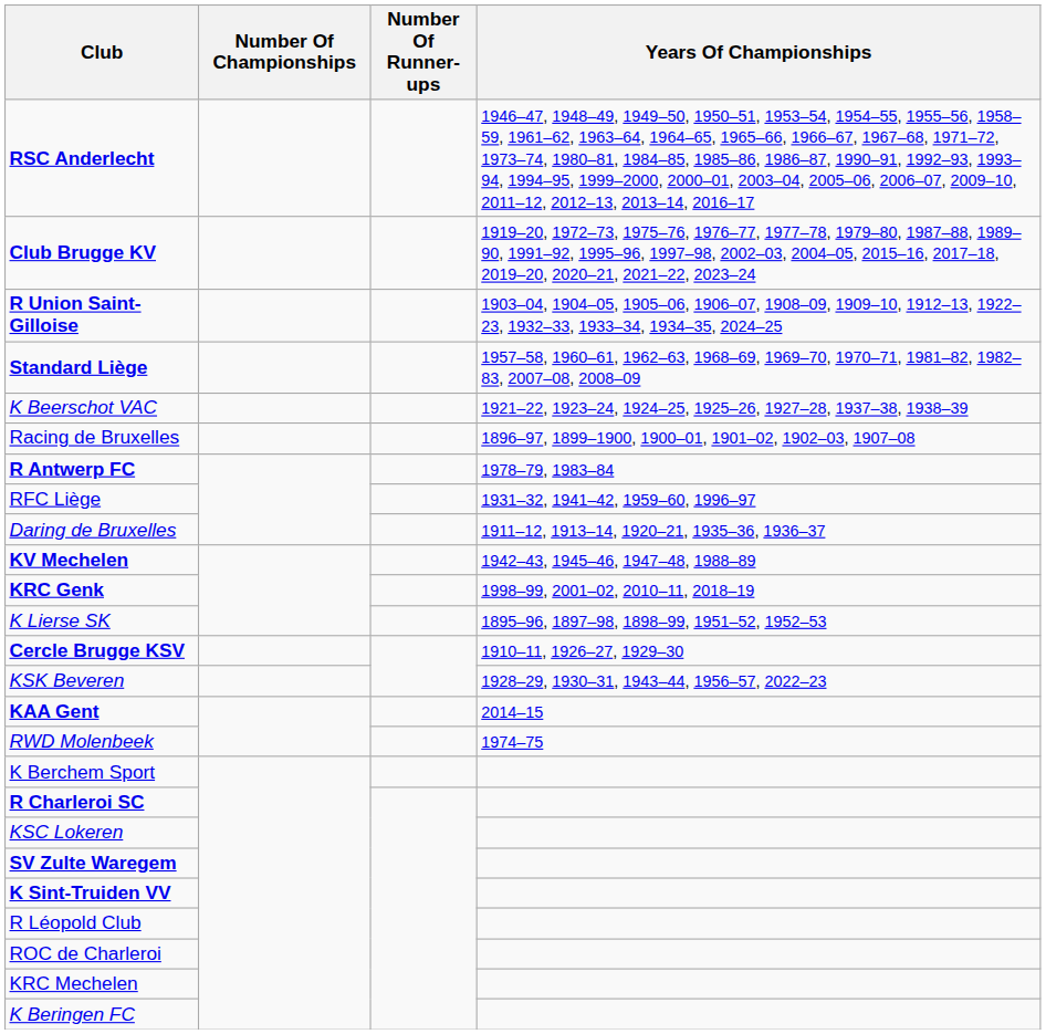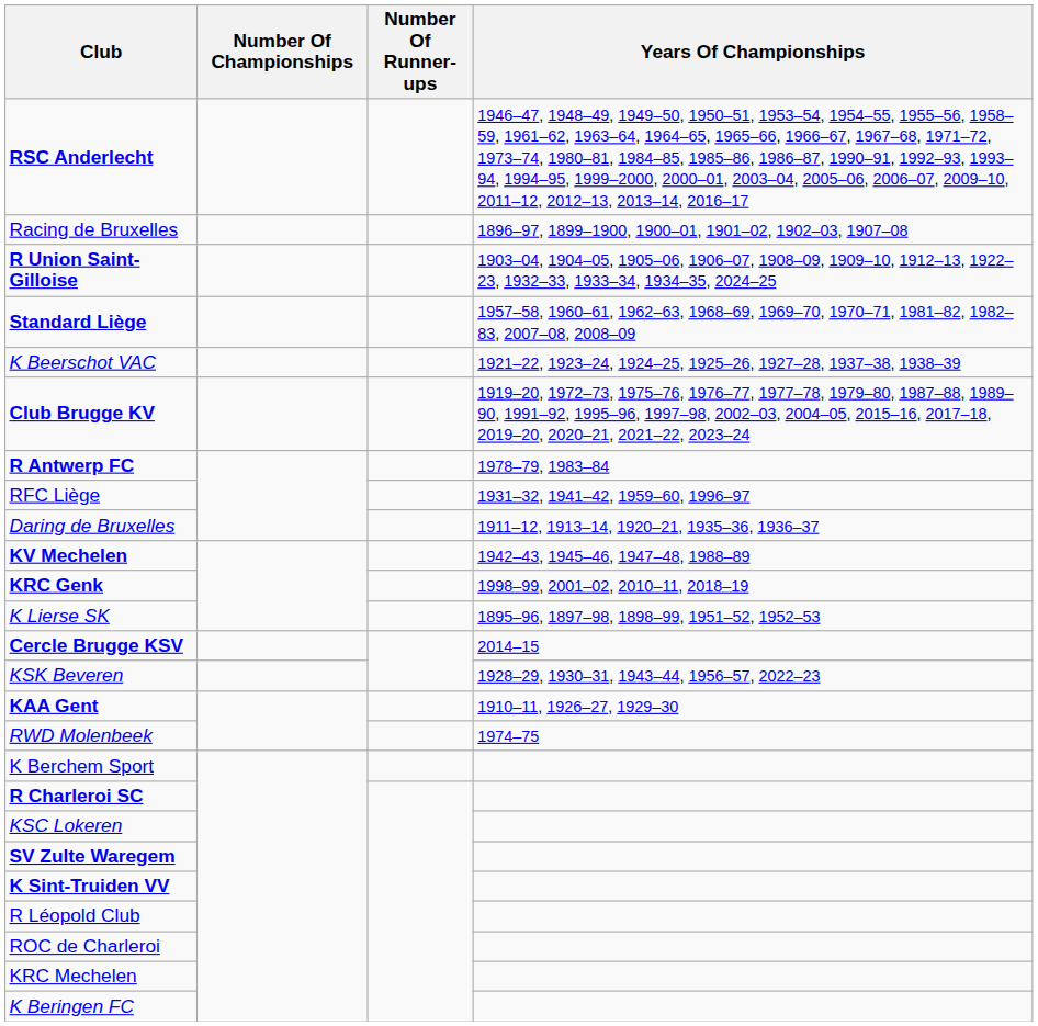 <table class="wikitable sortable">
 <tr>
 <th width="155">Club</th>
 <th>Number Of Championships</th>
 <th>Number Of Runner-ups</th>
 <th>Years Of Championships</th>
 </tr>
 <tr>
 <td><strong><a href='#'>RSC Anderlecht</a></strong> </td>
 <td></td>
 <td></td>
 <td><small> <a href='#'>1946–47</a>, <a href='#'>1948–49</a>, <a href='#'>1949–50</a>, <a href='#'>1950–51</a>, <a href='#'>1953–54</a>, <a href='#'>1954–55</a>, <a href='#'>1955–56</a>, <a href='#'>1958–59</a>, <a href='#'>1961–62</a>, <a href='#'>1963–64</a>, <a href='#'>1964–65</a>, <a href='#'>1965–66</a>, <a href='#'>1966–67</a>, <a href='#'>1967–68</a>, <a href='#'>1971–72</a>, <a href='#'>1973–74</a>, <a href='#'>1980–81</a>, <a href='#'>1984–85</a>, <a href='#'>1985–86</a>, <a href='#'>1986–87</a>, <a href='#'>1990–91</a>, <a href='#'>1992–93</a>, <a href='#'>1993–94</a>, <a href='#'>1994–95</a>, <a href='#'>1999–2000</a>, <a href='#'>2000–01</a>, <a href='#'>2003–04</a>, <a href='#'>2005–06</a>, <a href='#'>2006–07</a>, <a href='#'>2009–10</a>, <a href='#'>2011–12</a>, <a href='#'>2012–13</a>, <a href='#'>2013–14</a>, <a href='#'>2016–17</a> </small></td>
 </tr>
 <tr>
-<td><strong><a href='#'>Club Brugge KV</a></strong> </td>
+<td><a href='#'>Racing de Bruxelles</a></td>
 <td></td>
 <td></td>
-<td><small> <a href='#'>1919–20</a>, <a href='#'>1972–73</a>, <a href='#'>1975–76</a>, <a href='#'>1976–77</a>, <a href='#'>1977–78</a>, <a href='#'>1979–80</a>, <a href='#'>1987–88</a>, <a href='#'>1989–90</a>, <a href='#'>1991–92</a>, <a href='#'>1995–96</a>, <a href='#'>1997–98</a>, <a href='#'>2002–03</a>, <a href='#'>2004–05</a>, <a href='#'>2015–16</a>, <a href='#'>2017–18</a>, <a href='#'>2019–20</a>, <a href='#'>2020–21</a>,  <a href='#'>2021–22</a>, <a href='#'>2023–24</a>  </small></td>
+<td><small> <a href='#'>1896–97</a>, <a href='#'>1899–1900</a>, <a href='#'>1900–01</a>, <a href='#'>1901–02</a>, <a href='#'>1902–03</a>, <a href='#'>1907–08</a> </small></td>
 </tr>
 <tr>
 <td><strong><a href='#'>R Union Saint-Gilloise</a></strong> </td>
 <td></td>
 <td></td>
 <td><small> <a href='#'>1903–04</a>, <a href='#'>1904–05</a>, <a href='#'>1905–06</a>, <a href='#'>1906–07</a>, <a href='#'>1908–09</a>, <a href='#'>1909–10</a>, <a href='#'>1912–13</a>, <a href='#'>1922–23</a>, <a href='#'>1932–33</a>, <a href='#'>1933–34</a>, <a href='#'>1934–35</a>, <a href='#'>2024–25</a></small></td>
 </tr>
 <tr>
 <td><strong><a href='#'>Standard Liège</a></strong> </td>
 <td></td>
 <td></td>
 <td><small> <a href='#'>1957–58</a>, <a href='#'>1960–61</a>, <a href='#'>1962–63</a>, <a href='#'>1968–69</a>, <a href='#'>1969–70</a>, <a href='#'>1970–71</a>, <a href='#'>1981–82</a>, <a href='#'>1982–83</a>, <a href='#'>2007–08</a>, <a href='#'>2008–09</a> </small></td>
 </tr>
 <tr>
 <td><em><a href='#'>K Beerschot VAC</a></em></td>
 <td></td>
 <td></td>
 <td><small> <a href='#'>1921–22</a>, <a href='#'>1923–24</a>, <a href='#'>1924–25</a>, <a href='#'>1925–26</a>, <a href='#'>1927–28</a>, <a href='#'>1937–38</a>, <a href='#'>1938–39</a> </small></td>
 </tr>
 <tr>
-<td><a href='#'>Racing de Bruxelles</a></td>
+<td><strong><a href='#'>Club Brugge KV</a></strong> </td>
 <td></td>
 <td></td>
-<td><small> <a href='#'>1896–97</a>, <a href='#'>1899–1900</a>, <a href='#'>1900–01</a>, <a href='#'>1901–02</a>, <a href='#'>1902–03</a>, <a href='#'>1907–08</a> </small></td>
+<td><small> <a href='#'>1919–20</a>, <a href='#'>1972–73</a>, <a href='#'>1975–76</a>, <a href='#'>1976–77</a>, <a href='#'>1977–78</a>, <a href='#'>1979–80</a>, <a href='#'>1987–88</a>, <a href='#'>1989–90</a>, <a href='#'>1991–92</a>, <a href='#'>1995–96</a>, <a href='#'>1997–98</a>, <a href='#'>2002–03</a>, <a href='#'>2004–05</a>, <a href='#'>2015–16</a>, <a href='#'>2017–18</a>, <a href='#'>2019–20</a>, <a href='#'>2020–21</a>,  <a href='#'>2021–22</a>, <a href='#'>2023–24</a>  </small></td>
 </tr>
 <tr>
 <td><strong><a href='#'>R Antwerp FC</a></strong></td>
 <td rowspan="3"></td>
 <td></td>
 <td><small> <a href='#'>1978–79</a>, <a href='#'>1983–84</a> </small></td>
 </tr>
 <tr>
 <td><a href='#'>RFC Liège</a></td>
 <td></td>
 <td><small> <a href='#'>1931–32</a>, <a href='#'>1941–42</a>, <a href='#'>1959–60</a>, <a href='#'>1996–97</a> </small></td>
 </tr>
 <tr>
 <td><em><a href='#'>Daring de Bruxelles</a></em></td>
 <td></td>
 <td><small> <a href='#'>1911–12</a>, <a href='#'>1913–14</a>, <a href='#'>1920–21</a>, <a href='#'>1935–36</a>, <a href='#'>1936–37</a> </small></td>
 </tr>
 <tr>
 <td><strong><a href='#'>KV Mechelen</a></strong></td>
 <td rowspan="3"></td>
 <td></td>
 <td><small> <a href='#'>1942–43</a>, <a href='#'>1945–46</a>, <a href='#'>1947–48</a>, <a href='#'>1988–89</a> </small></td>
 </tr>
 <tr>
 <td><strong><a href='#'>KRC Genk</a></strong></td>
 <td></td>
 <td><small> <a href='#'>1998–99</a>, <a href='#'>2001–02</a>, <a href='#'>2010–11</a>, <a href='#'>2018–19</a> </small></td>
 </tr>
 <tr>
 <td><em><a href='#'>K Lierse SK</a></em></td>
 <td></td>
 <td><small> <a href='#'>1895–96</a>, <a href='#'>1897–98</a>, <a href='#'>1898–99</a>, <a href='#'>1951–52</a>, <a href='#'>1952–53</a> </small></td>
 </tr>
 <tr>
 <td><strong><a href='#'>Cercle Brugge KSV</a></strong></td>
 <td></td>
 <td rowspan="2"></td>
-<td><small> <a href='#'>1910–11</a>, <a href='#'>1926–27</a>, <a href='#'>1929–30</a> </small></td>
+<td><small> <a href='#'>2014–15</a> </small></td>
 </tr>
 <tr>
 <td><em><a href='#'>KSK Beveren</a></em></td>
 <td></td>
 <td><small> <a href='#'>1928–29</a>, <a href='#'>1930–31</a>, <a href='#'>1943–44</a>, <a href='#'>1956–57</a>, <a href='#'>2022–23</a> </small></td>
 </tr>
 <tr>
 <td><strong><a href='#'>KAA Gent</a></strong></td>
 <td rowspan="2"></td>
 <td></td>
-<td><small> <a href='#'>2014–15</a> </small></td>
+<td><small> <a href='#'>1910–11</a>, <a href='#'>1926–27</a>, <a href='#'>1929–30</a> </small></td>
 </tr>
 <tr>
 <td><em><a href='#'>RWD Molenbeek</a></em></td>
 <td></td>
 <td><small> <a href='#'>1974–75</a> </small></td>
 </tr>
 <tr>
 <td><a href='#'>K Berchem Sport</a></td>
 <td rowspan="9"></td>
 <td></td>
 <td></td>
 </tr>
 <tr>
 <td><strong><a href='#'>R Charleroi SC</a></strong></td>
 <td rowspan="8"></td>
 <td></td>
 </tr>
 <tr>
 <td><em><a href='#'>KSC Lokeren</a></em></td>
 <td></td>
 </tr>
 <tr>
 <td><strong><a href='#'>SV Zulte Waregem</a></strong></td>
 <td></td>
 </tr>
 <tr>
 <td><strong><a href='#'>K Sint-Truiden VV</a></strong></td>
 <td></td>
 </tr>
 <tr>
 <td><a href='#'>R Léopold Club</a></td>
 <td></td>
 </tr>
 <tr>
 <td><a href='#'>ROC de Charleroi</a></td>
 <td></td>
 </tr>
 <tr>
 <td><a href='#'>KRC Mechelen</a></td>
 <td></td>
 </tr>
 <tr>
 <td><em><a href='#'>K Beringen FC</a></em></td>
 <td></td>
 </tr>
 </table>
